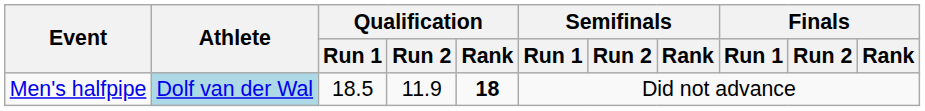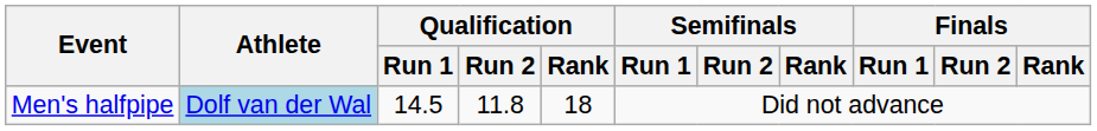 <table class="wikitable" border="1" style="font-size:90%">
 <tr>
 <th rowspan=2>Event</th>
 <th rowspan=2>Athlete</th>
 <th colspan=3>Qualification</th>
 <th colspan=3>Semifinals</th>
 <th colspan=3>Finals</th>
 </tr>
 <tr>
 <th>Run 1</th>
 <th>Run 2</th>
 <th>Rank</th>
 <th>Run 1</th>
 <th>Run 2</th>
 <th>Rank</th>
 <th>Run 1</th>
 <th>Run 2</th>
 <th>Rank</th>
 </tr>
 <tr>
 <td><a href='#'>Men's halfpipe</a></td>
 <td style="background: lightblue;"><a href='#'>Dolf van der Wal</a></td>
-<td align=center>18.5</td>
-<td align=center>11.9</td>
-<td align=center><strong>18</strong></td>
+<td align=center>14.5</td>
+<td align=center>11.8</td>
+<td align=center>18</td>
 <td colspan="6" align=center>Did not advance</td>
 </tr>
 </table>
